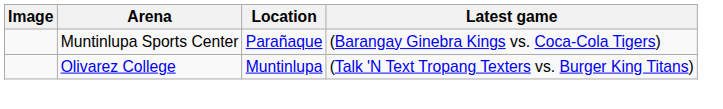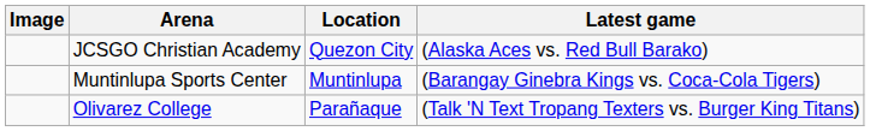 <table class="wikitable sortable">
 <tr>
 <th class="unsortable">Image</th>
 <th>Arena</th>
 <th>Location</th>
 <th>Latest game</th>
 </tr>
 <tr>
 <td></td>
+<td>JCSGO Christian Academy <br> </td>
+<td><a href='#'>Quezon City</a></td>
+<td> (<a href='#'>Alaska Aces</a> vs. <a href='#'>Red Bull Barako</a>)</td>
+</tr>
+<tr>
+<td></td>
 <td>Muntinlupa Sports Center</td>
-<td><a href='#'>Parañaque</a></td>
+<td><a href='#'>Muntinlupa</a></td>
 <td> (<a href='#'>Barangay Ginebra Kings</a> vs. <a href='#'>Coca-Cola Tigers</a>)</td>
 </tr>
 <tr>
 <td></td>
 <td><a href='#'>Olivarez College</a> <br> </td>
-<td><a href='#'>Muntinlupa</a></td>
+<td><a href='#'>Parañaque</a></td>
 <td> (<a href='#'>Talk 'N Text Tropang Texters</a> vs. <a href='#'>Burger King Titans</a>)</td>
 </tr>
 </table>
